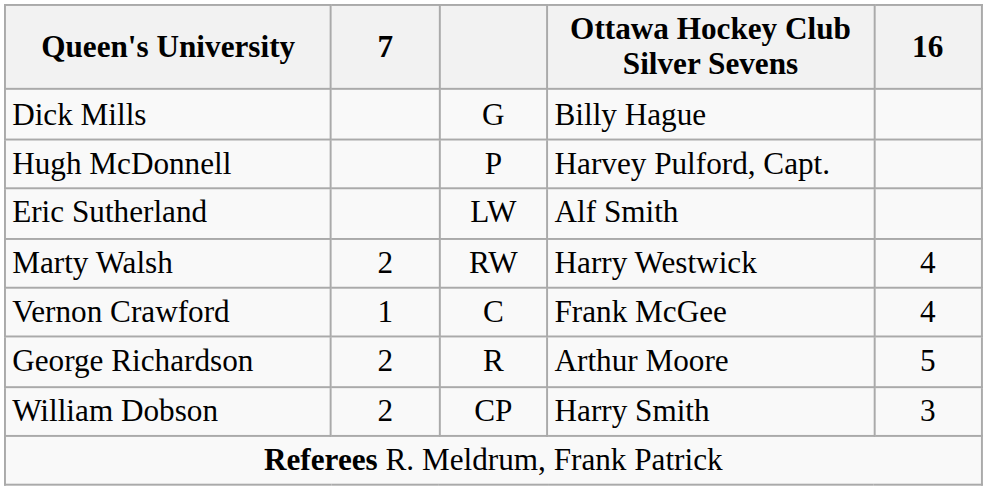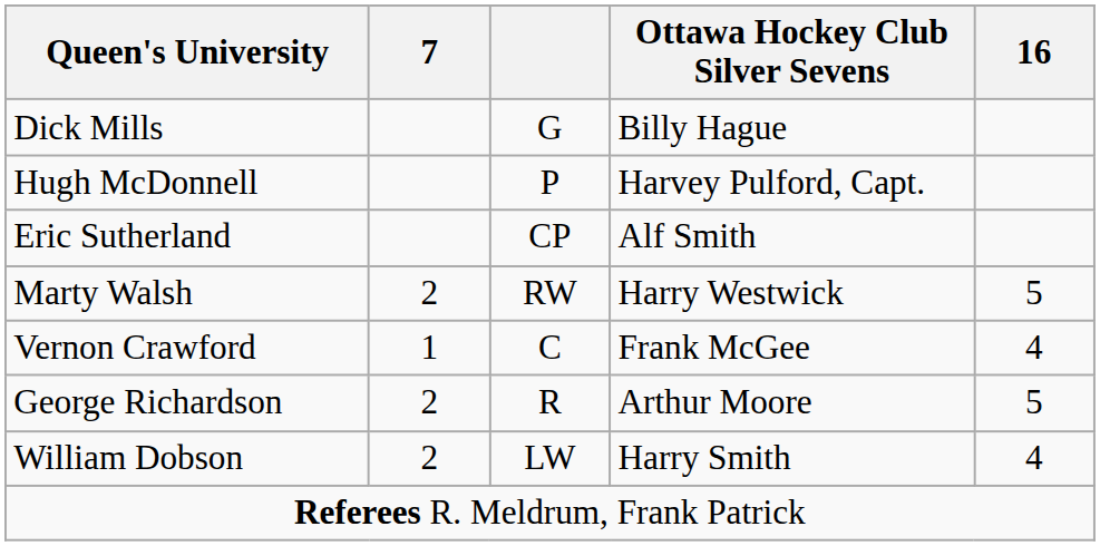 <table class="wikitable" style="text-align:center;">
 <tr>
 <th style="width:10em">Queen's University</th>
 <th style="width:3em">7</th>
 <th style="width:3em"></th>
 <th style="width:10em">Ottawa Hockey Club Silver Sevens</th>
 <th style="width:3em">16</th>
 </tr>
 <tr>
 <td align="left">Dick Mills</td>
 <td></td>
 <td>G</td>
 <td align="left">Billy Hague</td>
 <td></td>
 </tr>
 <tr>
 <td align="left">Hugh McDonnell</td>
 <td></td>
 <td>P</td>
 <td align="left">Harvey Pulford, Capt.</td>
 <td></td>
 </tr>
 <tr>
 <td align="left">Eric Sutherland</td>
 <td></td>
-<td>LW</td>
+<td>CP</td>
 <td align="left">Alf Smith</td>
 <td></td>
 </tr>
 <tr>
 <td align="left">Marty Walsh</td>
 <td>2</td>
 <td>RW</td>
 <td align="left">Harry Westwick</td>
-<td>4</td>
+<td>5</td>
 </tr>
 <tr>
 <td align="left">Vernon Crawford</td>
 <td>1</td>
 <td>C</td>
 <td align="left">Frank McGee</td>
 <td>4</td>
 </tr>
 <tr>
 <td align="left">George Richardson</td>
 <td>2</td>
 <td>R</td>
 <td align="left">Arthur Moore</td>
 <td>5</td>
 </tr>
 <tr>
 <td align="left">William Dobson</td>
 <td>2</td>
-<td>CP</td>
+<td>LW</td>
 <td align="left">Harry Smith</td>
-<td>3</td>
+<td>4</td>
 </tr>
 <tr>
 <td colspan="5"><strong>Referees</strong>  R. Meldrum, Frank Patrick</td>
 </tr>
 </table>
